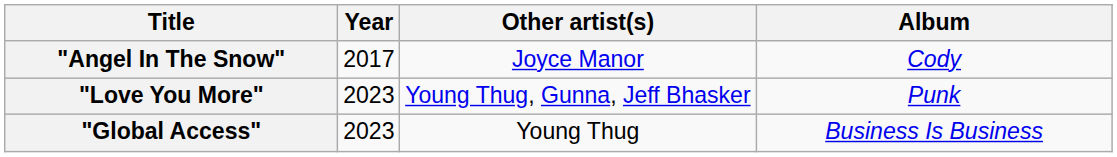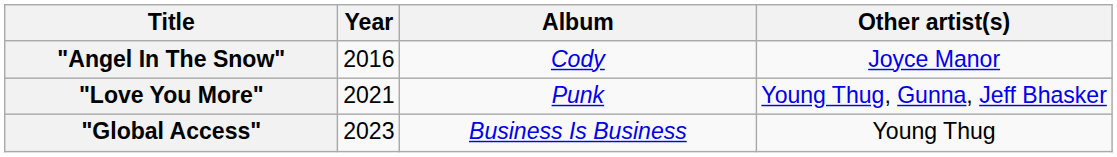 <table class="wikitable sortable plainrowheaders" style="text-align:center;">
 <tr>
 <th scope="col" style="width:14em;">Title</th>
 <th scope="col" style="width:1em;">Year</th>
+<th scope="col" style="width:15em;">Album</th>
 <th scope="col" style="width:15em;">Other artist(s)</th>
-<th scope="col" style="width:15em;">Album</th>
 </tr>
 <tr>
 <th scope="row">"Angel In The Snow"</th>
-<td>2017</td>
+<td>2016</td>
+<td><em><a href='#'>Cody</a></em></td>
 <td><a href='#'>Joyce Manor</a></td>
-<td><em><a href='#'>Cody</a></em></td>
 </tr>
 <tr>
 <th scope="row">"Love You More"</th>
-<td>2023</td>
+<td>2021</td>
+<td><em><a href='#'>Punk</a></em></td>
 <td><a href='#'>Young Thug</a>, <a href='#'>Gunna</a>, <a href='#'>Jeff Bhasker</a></td>
-<td><em><a href='#'>Punk</a></em></td>
 </tr>
 <tr>
 <th scope="row">"Global Access" </th>
 <td>2023</td>
+<td><a href='#'><em>Business Is Business</em></a></td>
 <td>Young Thug</td>
-<td><a href='#'><em>Business Is Business</em></a></td>
 </tr>
 </table>
